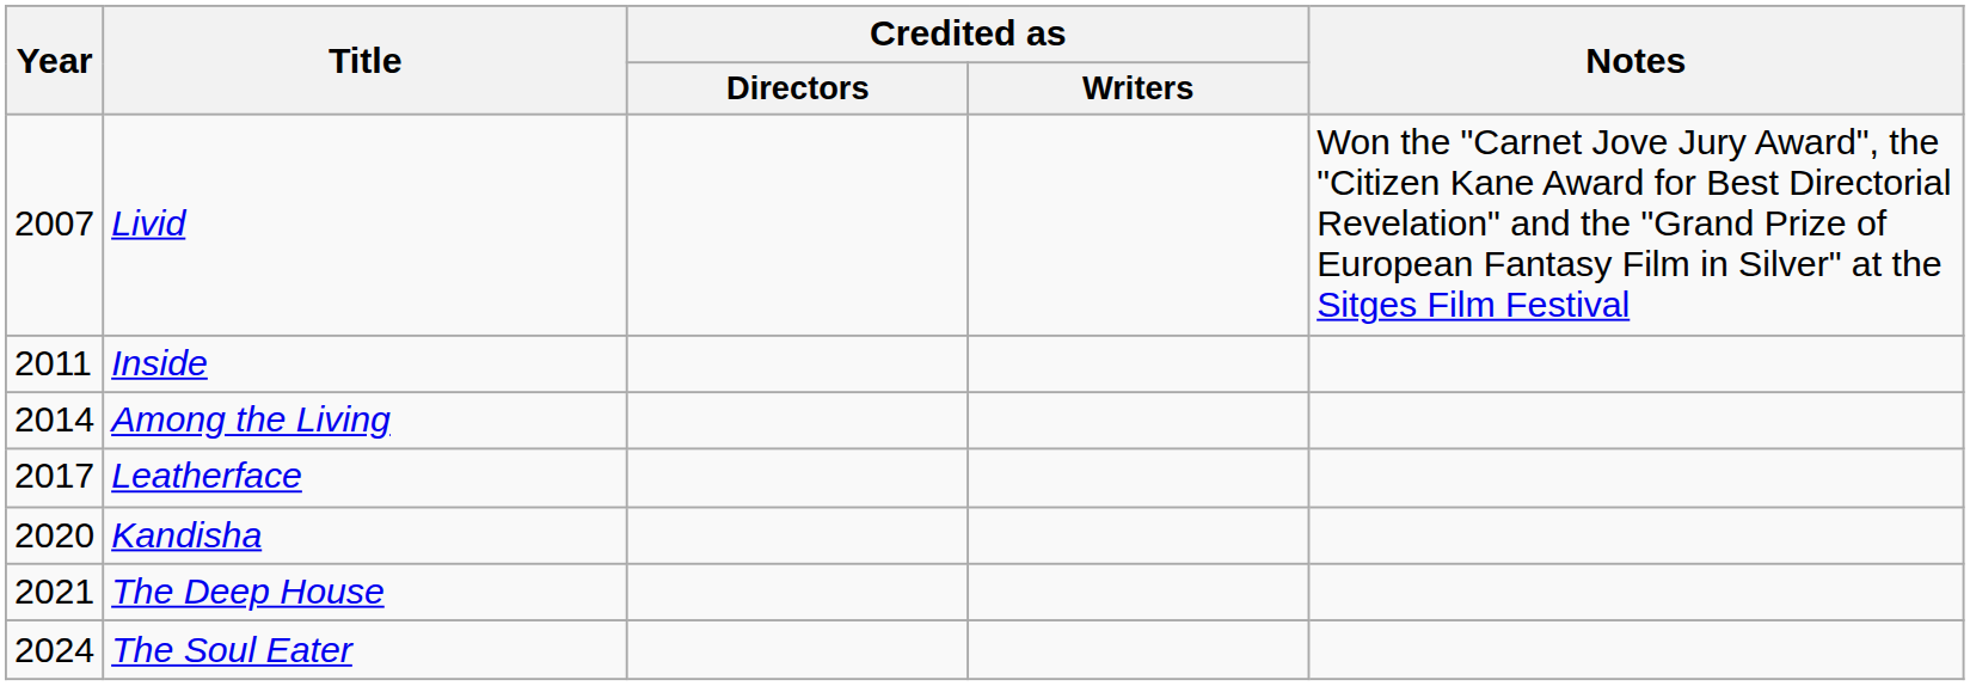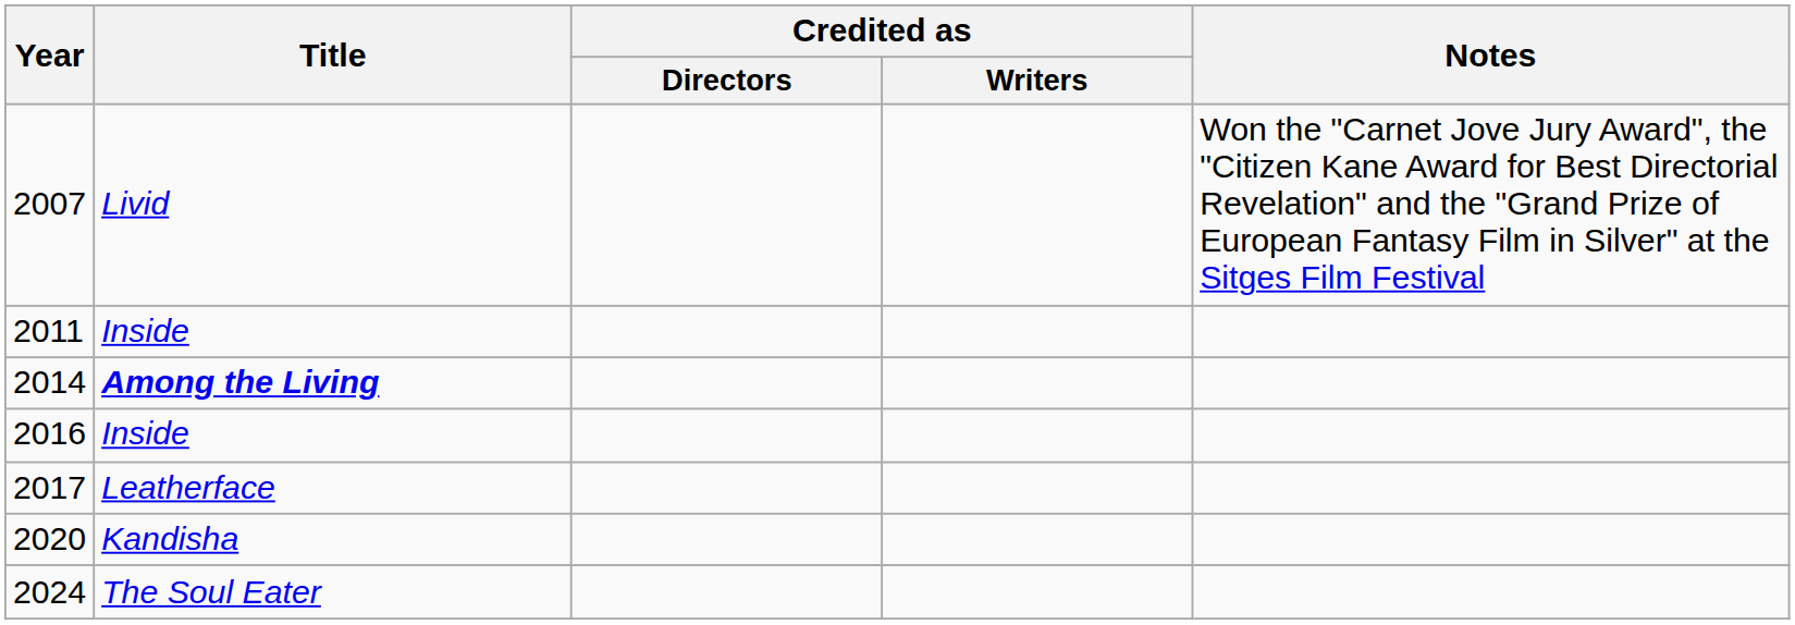 <table class="wikitable">
 <tr>
 <th rowspan="2">Year</th>
 <th rowspan="2" scope="col" style="width: 225px;">Title</th>
 <th colspan="2">Credited as</th>
 <th rowspan="2">Notes</th>
 </tr>
 <tr>
 <th style="width:10em; font-size:90%">Directors</th>
 <th style="width:10em; font-size:90%">Writers</th>
 </tr>
 <tr>
 <td>2007</td>
 <td><em><a href='#'>Livid</a></em></td>
 <td></td>
 <td></td>
 <td>Won the "Carnet Jove Jury Award", the "Citizen Kane Award for Best Directorial Revelation" and the "Grand Prize of European Fantasy Film in Silver" at the <a href='#'>Sitges Film Festival</a></td>
 </tr>
 <tr>
 <td>2011</td>
 <td><em><a href='#'>Inside</a></em></td>
 <td></td>
 <td></td>
 <td></td>
 </tr>
 <tr>
 <td>2014</td>
-<td><em><a href='#'>Among the Living</a></em></td>
+<td><strong><em><a href='#'>Among the Living</a></em></strong></td>
+<td></td>
+<td></td>
+<td></td>
+</tr>
+<tr>
+<td>2016</td>
+<td><em><a href='#'>Inside</a></em></td>
 <td></td>
 <td></td>
 <td></td>
 </tr>
 <tr>
 <td>2017</td>
 <td><em><a href='#'>Leatherface</a></em></td>
 <td></td>
 <td></td>
 <td></td>
 </tr>
 <tr>
 <td>2020</td>
 <td><em><a href='#'>Kandisha</a></em></td>
 <td></td>
 <td></td>
 <td></td>
 </tr>
 <tr>
-<td>2021</td>
-<td><em><a href='#'>The Deep House</a></em></td>
-<td></td>
-<td></td>
-<td></td>
-</tr>
-<tr>
 <td>2024</td>
 <td><em><a href='#'>The Soul Eater</a></em></td>
 <td></td>
 <td></td>
 <td></td>
 </tr>
 </table>
